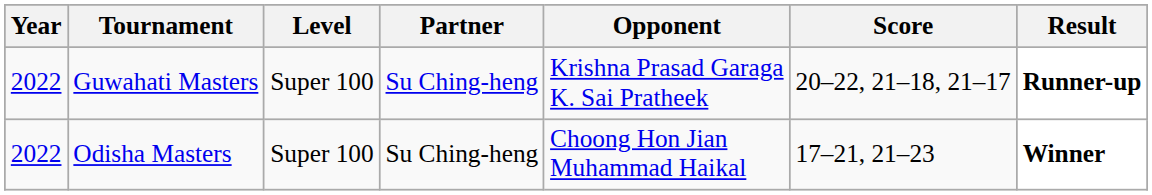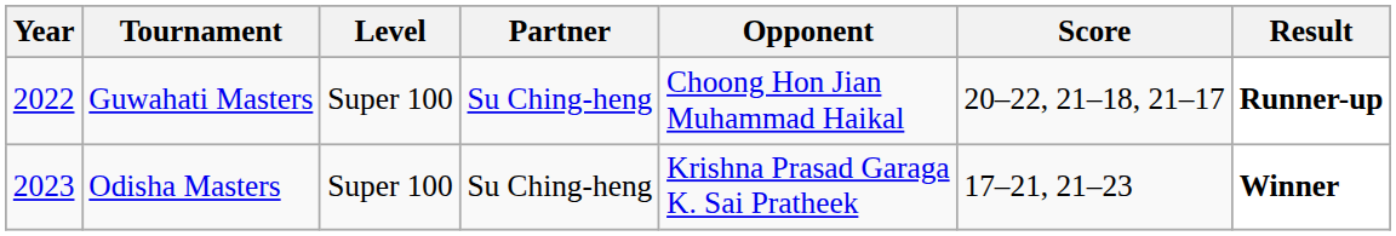 <table class="sortable wikitable" style="font-size: 90%;">
 <tr>
 <th>Year</th>
 <th>Tournament</th>
 <th>Level</th>
 <th>Partner</th>
 <th>Opponent</th>
 <th>Score</th>
 <th>Result</th>
 </tr>
 <tr>
 <td align="center"><a href='#'>2022</a></td>
 <td align="left"><a href='#'>Guwahati Masters</a></td>
 <td align="left">Super 100</td>
 <td align="left"> <a href='#'>Su Ching-heng</a></td>
-<td align="left"> <a href='#'>Krishna Prasad Garaga</a><br> <a href='#'>K. Sai Pratheek</a></td>
+<td align="left"> <a href='#'>Choong Hon Jian</a><br> <a href='#'>Muhammad Haikal</a></td>
 <td align="left">20–22, 21–18, 21–17</td>
 <td style="text-align:left; background:white"> <strong>Runner-up</strong></td>
 </tr>
 <tr>
-<td align="center"><a href='#'>2022</a></td>
+<td align="center"><a href='#'>2023</a></td>
 <td align="left"><a href='#'>Odisha Masters</a></td>
 <td align="left">Super 100</td>
 <td align="left"> Su Ching-heng</td>
-<td align="left"> <a href='#'>Choong Hon Jian</a><br> <a href='#'>Muhammad Haikal</a></td>
+<td align="left"> <a href='#'>Krishna Prasad Garaga</a><br> <a href='#'>K. Sai Pratheek</a></td>
 <td align="left">17–21, 21–23</td>
 <td style="text-align:left; background:white"> <strong>Winner</strong></td>
 </tr>
 </table>
